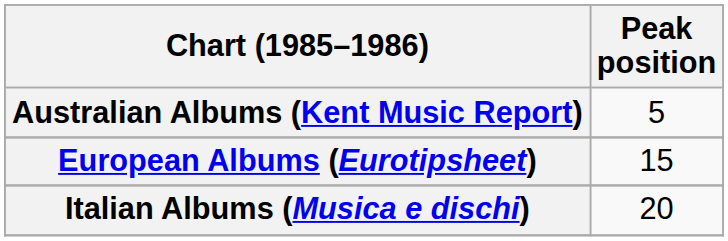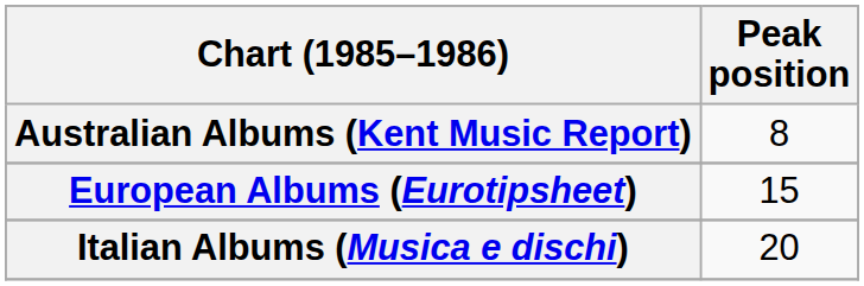 <table class="wikitable sortable plainrowheaders" style="text-align:center">
 <tr>
 <th scope="col">Chart (1985–1986)</th>
 <th scope="col">Peak<br>position</th>
 </tr>
 <tr>
 <th scope="row">Australian Albums (<a href='#'>Kent Music Report</a>)</th>
-<td>5</td>
+<td>8</td>
 </tr>
 <tr>
 </tr>
 <tr>
 </tr>
 <tr>
 <th scope="row"><a href='#'>European Albums</a> (<em><a href='#'>Eurotipsheet</a></em>)</th>
 <td>15</td>
 </tr>
 <tr>
 </tr>
 <tr>
 <th scope="row">Italian Albums (<em><a href='#'>Musica e dischi</a></em>)</th>
 <td>20</td>
 </tr>
 <tr>
 </tr>
 <tr>
 </tr>
 <tr>
 </tr>
 <tr>
 </tr>
 <tr>
 </tr>
 <tr>
 </tr>
 </table>
